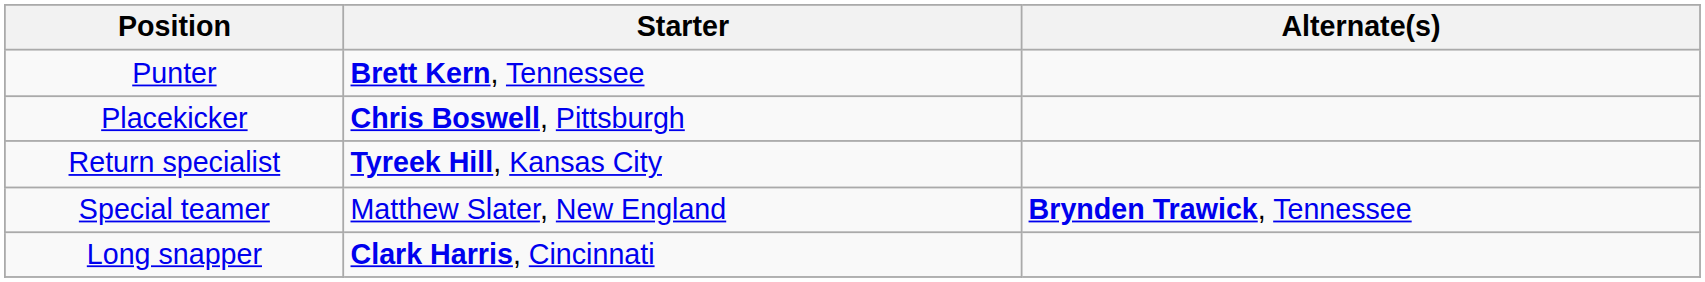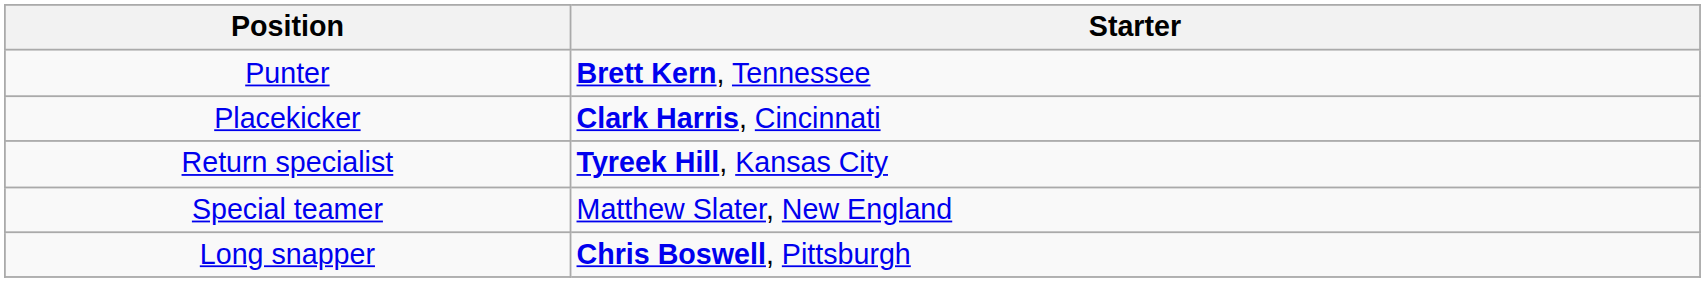 <table class="wikitable" style="width:75%;">
 <tr>
 <th style="width:20%;">Position</th>
 <th style="width:40%;">Starter</th>
-<th style="width:40%;">Alternate(s)</th>
 </tr>
 <tr>
 <td align=center><a href='#'>Punter</a></td>
 <td> <strong><a href='#'>Brett Kern</a></strong>, <a href='#'>Tennessee</a></td>
-<td></td>
 </tr>
 <tr>
 <td align=center><a href='#'>Placekicker</a></td>
-<td> <strong><a href='#'>Chris Boswell</a></strong>, <a href='#'>Pittsburgh</a></td>
-<td></td>
+<td> <strong><a href='#'>Clark Harris</a></strong>, <a href='#'>Cincinnati</a></td>
 </tr>
 <tr>
 <td align=center><a href='#'>Return specialist</a></td>
 <td> <strong><a href='#'>Tyreek Hill</a></strong>, <a href='#'>Kansas City</a></td>
-<td></td>
 </tr>
 <tr>
 <td align=center><a href='#'>Special teamer</a></td>
 <td> <a href='#'>Matthew Slater</a>, <a href='#'>New England</a></td>
-<td> <strong><a href='#'>Brynden Trawick</a></strong>, <a href='#'>Tennessee</a></td>
 </tr>
 <tr>
 <td align=center><a href='#'>Long snapper</a></td>
-<td> <strong><a href='#'>Clark Harris</a></strong>, <a href='#'>Cincinnati</a></td>
-<td></td>
+<td> <strong><a href='#'>Chris Boswell</a></strong>, <a href='#'>Pittsburgh</a></td>
 </tr>
 </table>
